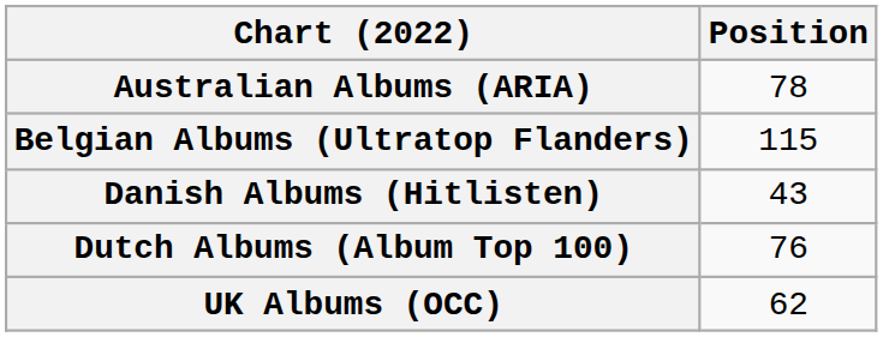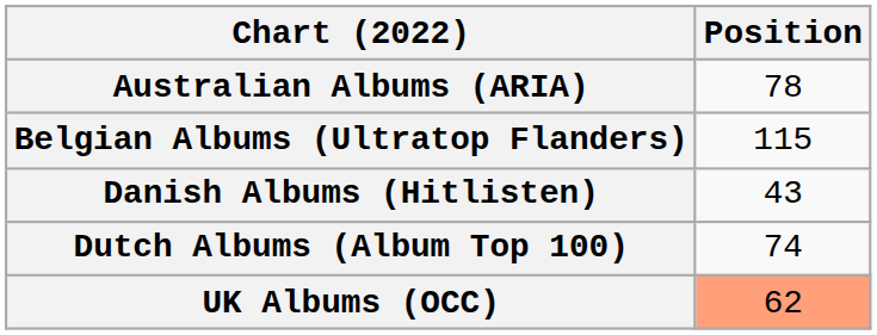 <table class="wikitable sortable plainrowheaders" style="text-align:center">
 <tr>
 <th scope="col">Chart (2022)</th>
 <th scope="col">Position</th>
 </tr>
 <tr>
 <th scope="row">Australian Albums (ARIA)</th>
 <td>78</td>
 </tr>
 <tr>
 <th scope="row">Belgian Albums (Ultratop Flanders)</th>
 <td>115</td>
 </tr>
 <tr>
 <th scope="row">Danish Albums (Hitlisten)</th>
 <td>43</td>
 </tr>
 <tr>
 <th scope="row">Dutch Albums (Album Top 100)</th>
-<td>76</td>
+<td>74</td>
 </tr>
 <tr>
 <th scope="row">UK Albums (OCC)</th>
-<td>62</td>
+<td style="background: lightsalmon;">62</td>
 </tr>
 </table>
